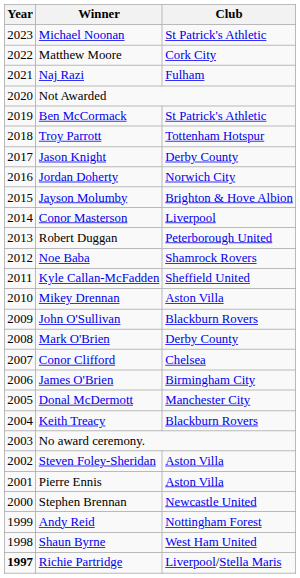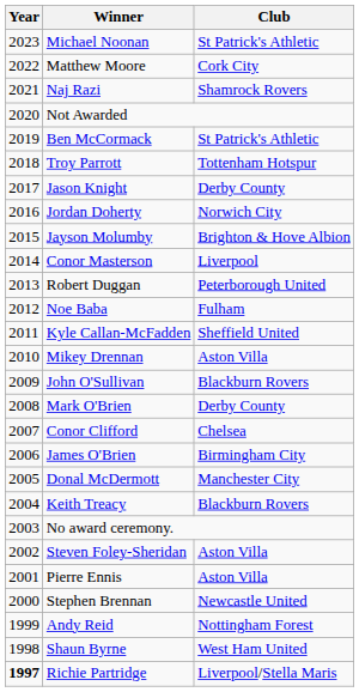 <table class="wikitable">
 <tr>
 <th>Year</th>
 <th>Winner</th>
 <th>Club</th>
 </tr>
 <tr>
 <td>2023</td>
 <td><a href='#'>Michael Noonan</a></td>
 <td><a href='#'>St Patrick's Athletic</a></td>
 </tr>
 <tr>
 <td>2022</td>
 <td>Matthew Moore</td>
 <td><a href='#'>Cork City</a></td>
 </tr>
 <tr>
 <td>2021</td>
 <td><a href='#'>Naj Razi</a></td>
-<td><a href='#'>Fulham</a></td>
+<td><a href='#'>Shamrock Rovers</a></td>
 </tr>
 <tr>
 <td>2020</td>
 <td colspan="2">Not Awarded</td>
 </tr>
 <tr>
 <td>2019</td>
 <td><a href='#'>Ben McCormack</a></td>
 <td><a href='#'>St Patrick's Athletic</a></td>
 </tr>
 <tr>
 <td>2018</td>
 <td><a href='#'>Troy Parrott</a></td>
 <td><a href='#'>Tottenham Hotspur</a></td>
 </tr>
 <tr>
 <td>2017</td>
 <td><a href='#'>Jason Knight</a></td>
 <td><a href='#'>Derby County</a></td>
 </tr>
 <tr>
 <td>2016</td>
 <td><a href='#'>Jordan Doherty</a></td>
 <td><a href='#'>Norwich City</a></td>
 </tr>
 <tr>
 <td>2015</td>
 <td><a href='#'>Jayson Molumby</a></td>
 <td><a href='#'>Brighton & Hove Albion</a></td>
 </tr>
 <tr>
 <td>2014</td>
 <td><a href='#'>Conor Masterson</a></td>
 <td><a href='#'>Liverpool</a></td>
 </tr>
 <tr>
 <td>2013</td>
 <td>Robert Duggan</td>
 <td><a href='#'>Peterborough United</a></td>
 </tr>
 <tr>
 <td>2012</td>
 <td><a href='#'>Noe Baba</a></td>
-<td><a href='#'>Shamrock Rovers</a></td>
+<td><a href='#'>Fulham</a></td>
 </tr>
 <tr>
 <td>2011</td>
 <td><a href='#'>Kyle Callan-McFadden</a></td>
 <td><a href='#'>Sheffield United</a></td>
 </tr>
 <tr>
 <td>2010</td>
 <td><a href='#'>Mikey Drennan</a></td>
 <td><a href='#'>Aston Villa</a></td>
 </tr>
 <tr>
 <td>2009</td>
 <td><a href='#'>John O'Sullivan</a></td>
 <td><a href='#'>Blackburn Rovers</a></td>
 </tr>
 <tr>
 <td>2008</td>
 <td><a href='#'>Mark O'Brien</a></td>
 <td><a href='#'>Derby County</a></td>
 </tr>
 <tr>
 <td>2007</td>
 <td><a href='#'>Conor Clifford</a></td>
 <td><a href='#'>Chelsea</a></td>
 </tr>
 <tr>
 <td>2006</td>
 <td><a href='#'>James O'Brien</a></td>
 <td><a href='#'>Birmingham City</a></td>
 </tr>
 <tr>
 <td>2005</td>
 <td><a href='#'>Donal McDermott</a></td>
 <td><a href='#'>Manchester City</a></td>
 </tr>
 <tr>
 <td>2004</td>
 <td><a href='#'>Keith Treacy</a></td>
 <td><a href='#'>Blackburn Rovers</a></td>
 </tr>
 <tr>
 <td>2003</td>
 <td colspan="2">No award ceremony.</td>
 </tr>
 <tr>
 <td>2002</td>
 <td><a href='#'>Steven Foley-Sheridan</a></td>
 <td><a href='#'>Aston Villa</a></td>
 </tr>
 <tr>
 <td>2001</td>
 <td>Pierre Ennis</td>
 <td><a href='#'>Aston Villa</a></td>
 </tr>
 <tr>
 <td>2000</td>
 <td>Stephen Brennan</td>
 <td><a href='#'>Newcastle United</a></td>
 </tr>
 <tr>
 <td>1999</td>
 <td><a href='#'>Andy Reid</a></td>
 <td><a href='#'>Nottingham Forest</a></td>
 </tr>
 <tr>
 <td>1998</td>
 <td><a href='#'>Shaun Byrne</a></td>
 <td><a href='#'>West Ham United</a></td>
 </tr>
 <tr>
 <td><strong>1997</strong></td>
 <td><a href='#'>Richie Partridge</a></td>
 <td><a href='#'>Liverpool</a>/<a href='#'>Stella Maris</a></td>
 </tr>
 </table>
